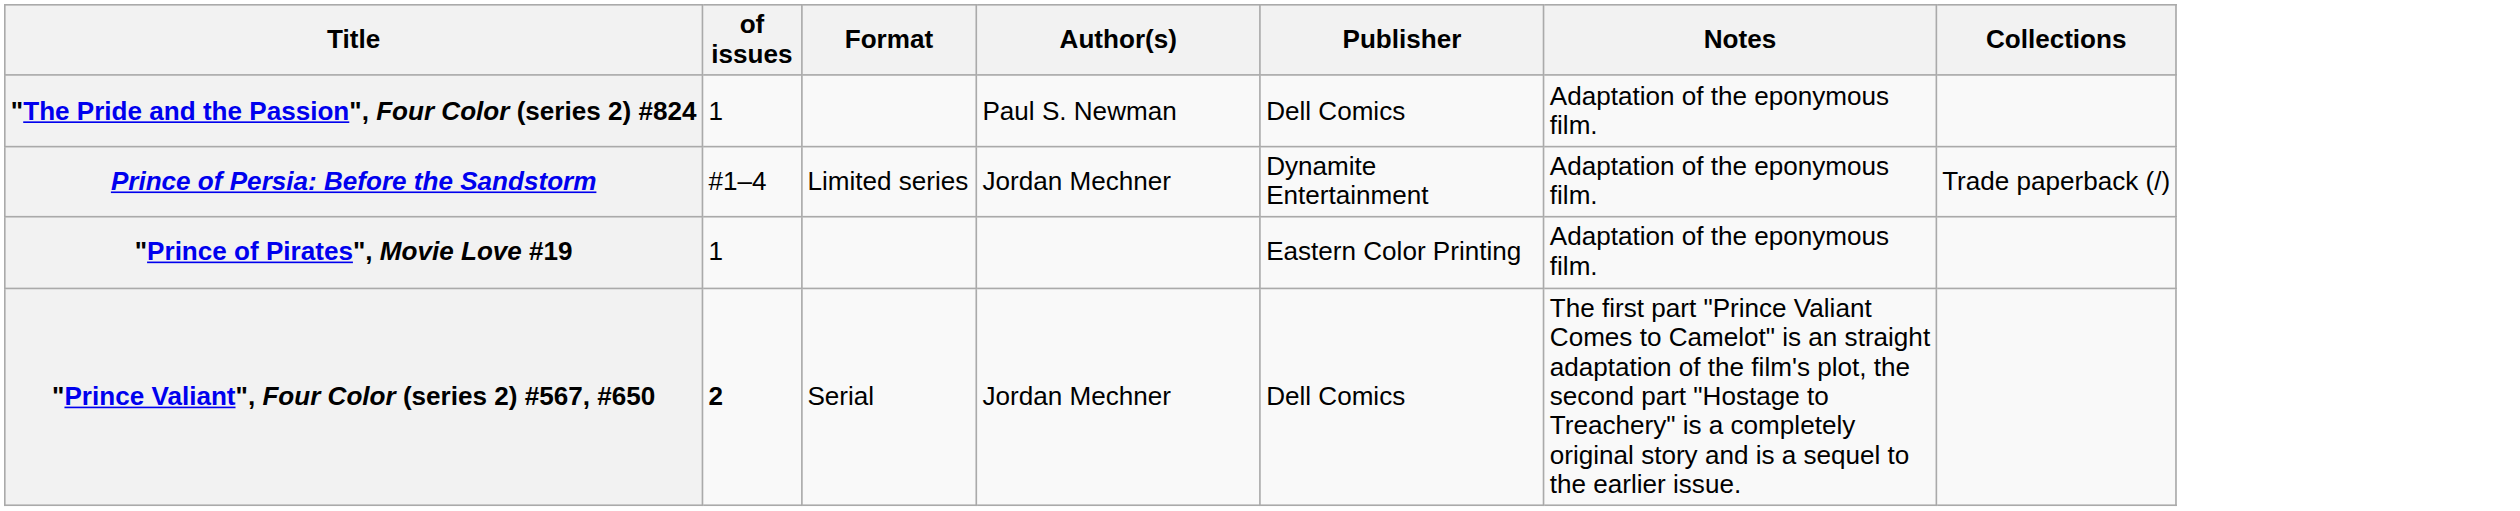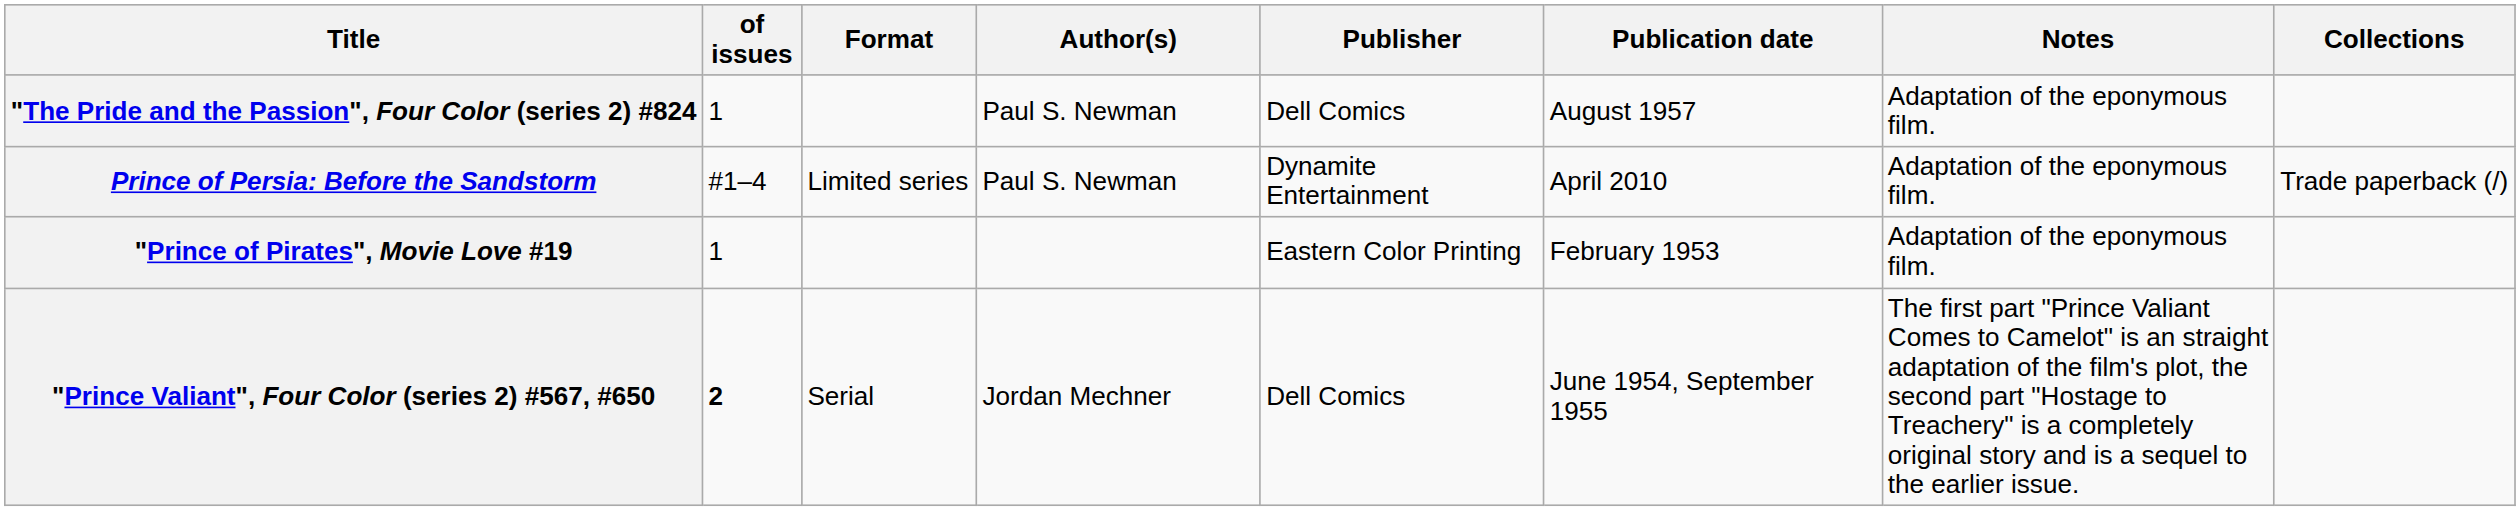 <table class="wikitable">
 <tr>
 <th>Title</th>
 <th style="width:40pt"> of issues</th>
 <th style="width:75pt">Format</th>
 <th style="width:125pt">Author(s)</th>
 <th style="width:125pt">Publisher</th>
+<th style="width:150pt">Publication date</th>
 <th style="width:175pt">Notes</th>
 <th>Collections</th>
 </tr>
 <tr>
 <th>"<a href='#'>The Pride and the Passion</a>", <em>Four Color</em> (series 2) #824</th>
 <td>1</td>
 <td></td>
 <td>Paul S. Newman</td>
 <td>Dell Comics</td>
+<td>August 1957</td>
 <td>Adaptation of the eponymous film.</td>
 <td></td>
 </tr>
 <tr>
 <th><em><a href='#'>Prince of Persia: Before the Sandstorm</a></em></th>
 <td>#1–4</td>
 <td>Limited series</td>
-<td>Jordan Mechner</td>
+<td>Paul S. Newman</td>
 <td>Dynamite Entertainment</td>
+<td>April 2010</td>
 <td>Adaptation of the eponymous film.</td>
 <td>Trade paperback (/)</td>
 </tr>
 <tr>
 <th>"<a href='#'>Prince of Pirates</a>", <em>Movie Love</em> #19</th>
 <td>1</td>
 <td></td>
 <td></td>
 <td>Eastern Color Printing</td>
+<td>February 1953</td>
 <td>Adaptation of the eponymous film.</td>
 <td></td>
 </tr>
 <tr>
 <th>"<a href='#'>Prince Valiant</a>", <em>Four Color</em> (series 2) #567, #650</th>
 <td><strong>2</strong></td>
 <td>Serial</td>
 <td>Jordan Mechner</td>
 <td>Dell Comics</td>
+<td>June 1954, September 1955</td>
 <td>The first part "Prince Valiant Comes to Camelot" is an straight adaptation of the film's plot, the second part "Hostage to Treachery" is a completely original story and is a sequel to the earlier issue.</td>
 <td></td>
 </tr>
 </table>
